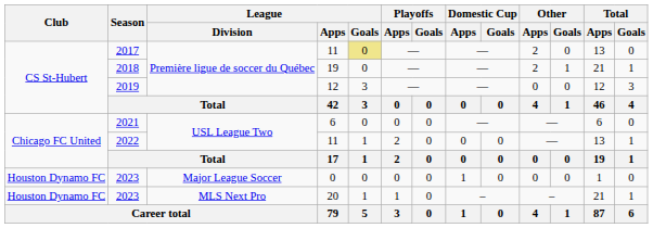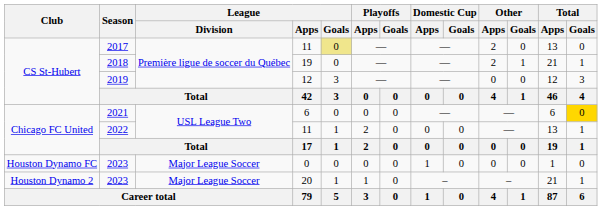 <table class="wikitable" style="text-align:center">
 <tr>
 <th rowspan="2">Club</th>
 <th rowspan="2">Season</th>
 <th colspan="3">League</th>
 <th colspan="2">Playoffs</th>
 <th colspan="2">Domestic Cup</th>
 <th colspan="2">Other</th>
 <th colspan="2">Total</th>
 </tr>
 <tr>
 <th>Division</th>
 <th>Apps</th>
 <th>Goals</th>
 <th>Apps</th>
 <th>Goals</th>
 <th>Apps</th>
 <th>Goals</th>
 <th>Apps</th>
 <th>Goals</th>
 <th>Apps</th>
 <th>Goals</th>
 </tr>
 <tr>
 <td rowspan="4"><a href='#'>CS St-Hubert</a></td>
 <td><a href='#'>2017</a></td>
 <td rowspan="3"><a href='#'>Première ligue de soccer du Québec</a></td>
 <td>11</td>
 <td style="background: khaki;">0</td>
 <td colspan="2">—</td>
 <td colspan="2">—</td>
 <td>2</td>
 <td>0</td>
 <td>13</td>
 <td>0</td>
 </tr>
 <tr>
 <td><a href='#'>2018</a></td>
 <td>19</td>
 <td>0</td>
 <td colspan="2">—</td>
 <td colspan="2">—</td>
 <td>2</td>
 <td>1</td>
 <td>21</td>
 <td>1</td>
 </tr>
 <tr>
 <td><a href='#'>2019</a></td>
 <td>12</td>
 <td>3</td>
 <td colspan="2">—</td>
 <td colspan="2">—</td>
 <td>0</td>
 <td>0</td>
 <td>12</td>
 <td>3</td>
 </tr>
 <tr>
 <th colspan="2"><strong>Total</strong></th>
 <th>42</th>
 <th>3</th>
 <th>0</th>
 <th>0</th>
 <th>0</th>
 <th>0</th>
 <th>4</th>
 <th>1</th>
 <th>46</th>
 <th>4</th>
 </tr>
 <tr>
 <td rowspan="3"><a href='#'>Chicago FC United</a></td>
 <td><a href='#'>2021</a></td>
 <td rowspan="2"><a href='#'>USL League Two</a></td>
 <td>6</td>
 <td>0</td>
 <td>0</td>
 <td>0</td>
 <td colspan="2">—</td>
 <td colspan="2">—</td>
 <td>6</td>
-<td>0</td>
+<td style="background: gold;">0</td>
 </tr>
 <tr>
 <td><a href='#'>2022</a></td>
 <td>11</td>
 <td>1</td>
 <td>2</td>
 <td>0</td>
 <td>0</td>
 <td>0</td>
 <td colspan="2">—</td>
 <td>13</td>
 <td>1</td>
 </tr>
 <tr>
 <th colspan="2"><strong>Total</strong></th>
 <th>17</th>
 <th>1</th>
 <th>2</th>
 <th>0</th>
 <th>0</th>
 <th>0</th>
 <th>0</th>
 <th>0</th>
 <th>19</th>
 <th>1</th>
 </tr>
 <tr>
 <td><a href='#'>Houston Dynamo FC</a></td>
 <td><a href='#'>2023</a></td>
 <td><a href='#'>Major League Soccer</a></td>
 <td>0</td>
 <td>0</td>
 <td>0</td>
 <td>0</td>
 <td>1</td>
 <td>0</td>
 <td>0</td>
 <td>0</td>
 <td>1</td>
 <td>0</td>
 </tr>
 <tr>
-<td><a href='#'>Houston Dynamo FC</a></td>
+<td><a href='#'>Houston Dynamo 2</a></td>
 <td><a href='#'>2023</a></td>
-<td><a href='#'>MLS Next Pro</a></td>
+<td><a href='#'>Major League Soccer</a></td>
 <td>20</td>
 <td>1</td>
 <td>1</td>
 <td>0</td>
 <td colspan="2">–</td>
 <td colspan="2">–</td>
 <td>21</td>
 <td>1</td>
 </tr>
 <tr>
 <th colspan="3">Career total</th>
 <th>79</th>
 <th>5</th>
 <th>3</th>
 <th>0</th>
 <th>1</th>
 <th>0</th>
 <th>4</th>
 <th>1</th>
 <th>87</th>
 <th>6</th>
 </tr>
 </table>
